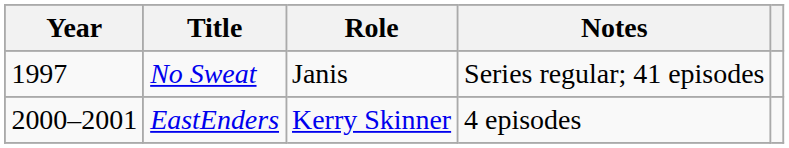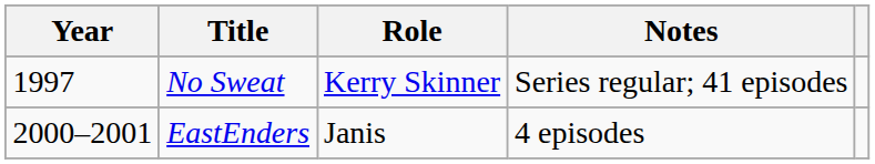 <table class="wikitable" style="font-size: 95%;">
 <tr>
 <th>Year</th>
 <th>Title</th>
 <th>Role</th>
 <th>Notes</th>
 <th></th>
 </tr>
 <tr>
 <td>1997</td>
 <td><em><a href='#'>No Sweat</a></em></td>
-<td>Janis</td>
+<td><a href='#'>Kerry Skinner</a></td>
 <td>Series regular; 41 episodes</td>
 <td align="center"></td>
 </tr>
 <tr>
 <td>2000–2001</td>
 <td><em><a href='#'>EastEnders</a></em></td>
-<td><a href='#'>Kerry Skinner</a></td>
+<td>Janis</td>
 <td>4 episodes</td>
 <td align="center"></td>
 </tr>
 </table>
